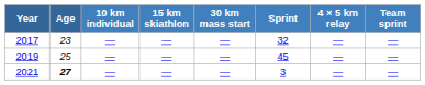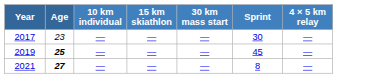 <table class="wikitable" style="font-size:95%; text-align:center; border:grey solid 1px; border-collapse:collapse; background:#ffffff;">
 <tr>
 <th style="background-color:#369; color:white; width:60px;"> Year </th>
 <th style="background-color:#369; color:white; width:40px;"> Age </th>
 <th style="background-color:#4180be; color:white; width:75px;"> 10 km <br> individual </th>
 <th style="background-color:#4180be; color:white; width:75px;"> 15 km <br> skiathlon </th>
 <th style="background-color:#4180be; color:white; width:75px;"> 30 km <br> mass start </th>
 <th style="background-color:#4180be; color:white; width:75px;"> Sprint </th>
 <th style="background-color:#4180be; color:white; width:75px;"> 4 × 5 km <br> relay </th>
-<th style="background-color:#4180be; color:white; width:75px;"> Team <br> sprint </th>
 </tr>
 <tr>
 <td><a href='#'>2017</a></td>
 <td><em>23</em></td>
 <td><a href='#'>—</a></td>
 <td><a href='#'>—</a></td>
 <td><a href='#'>—</a></td>
-<td><a href='#'>32</a></td>
-<td><a href='#'>—</a></td>
+<td><a href='#'>30</a></td>
 <td><a href='#'>—</a></td>
 </tr>
 <tr>
 <td><a href='#'>2019</a></td>
-<td><em>25</em></td>
+<td><strong><em>25</em></strong></td>
 <td><a href='#'>—</a></td>
 <td><a href='#'>—</a></td>
 <td><a href='#'>—</a></td>
 <td><a href='#'>45</a></td>
-<td><a href='#'>—</a></td>
 <td><a href='#'>—</a></td>
 </tr>
 <tr>
 <td><a href='#'>2021</a></td>
 <td><strong><em>27</em></strong></td>
 <td><a href='#'>—</a></td>
 <td><a href='#'>—</a></td>
 <td><a href='#'>—</a></td>
-<td><a href='#'>3</a></td>
-<td><a href='#'>—</a></td>
+<td><a href='#'>8</a></td>
 <td><a href='#'>—</a></td>
 </tr>
 </table>
